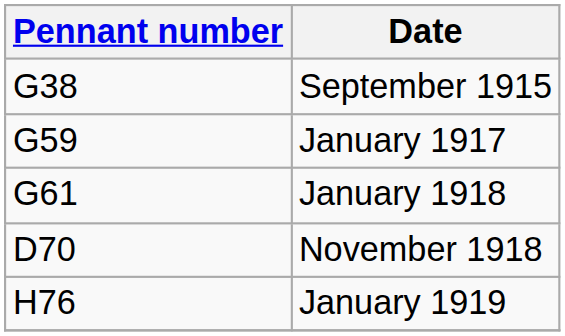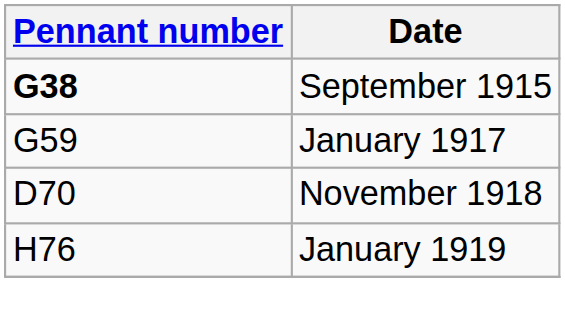 <table class="wikitable" style="text-align:left">
 <tr>
 <th><a href='#'>Pennant number</a></th>
 <th>Date</th>
 </tr>
 <tr>
-<td>G38</td>
+<td><strong>G38</strong></td>
 <td>September 1915</td>
 </tr>
 <tr>
 <td>G59</td>
 <td>January 1917</td>
-</tr>
-<tr>
-<td>G61</td>
-<td>January 1918</td>
 </tr>
 <tr>
 <td>D70</td>
 <td>November 1918</td>
 </tr>
 <tr>
 <td>H76</td>
 <td>January 1919</td>
 </tr>
 <tr>
 </tr>
 </table>
